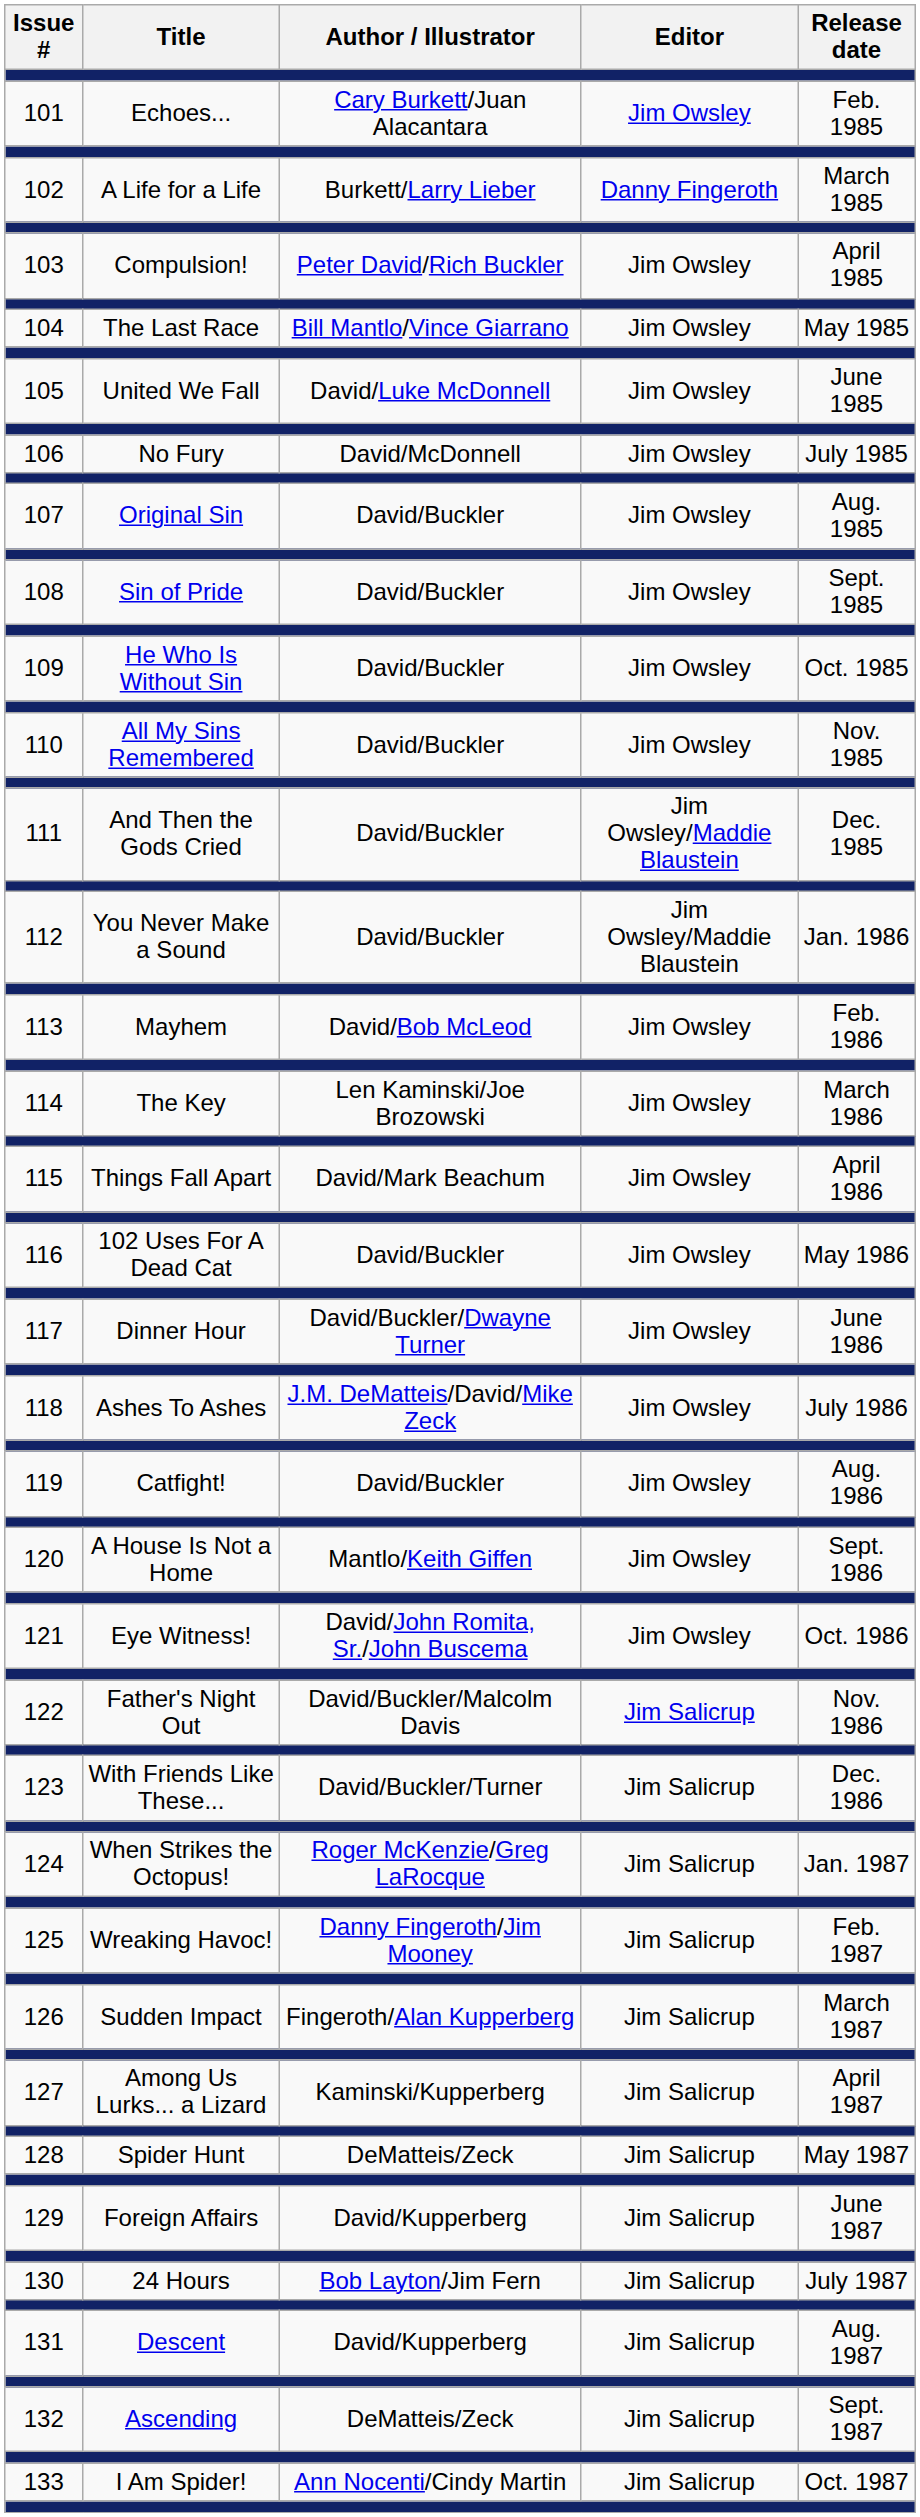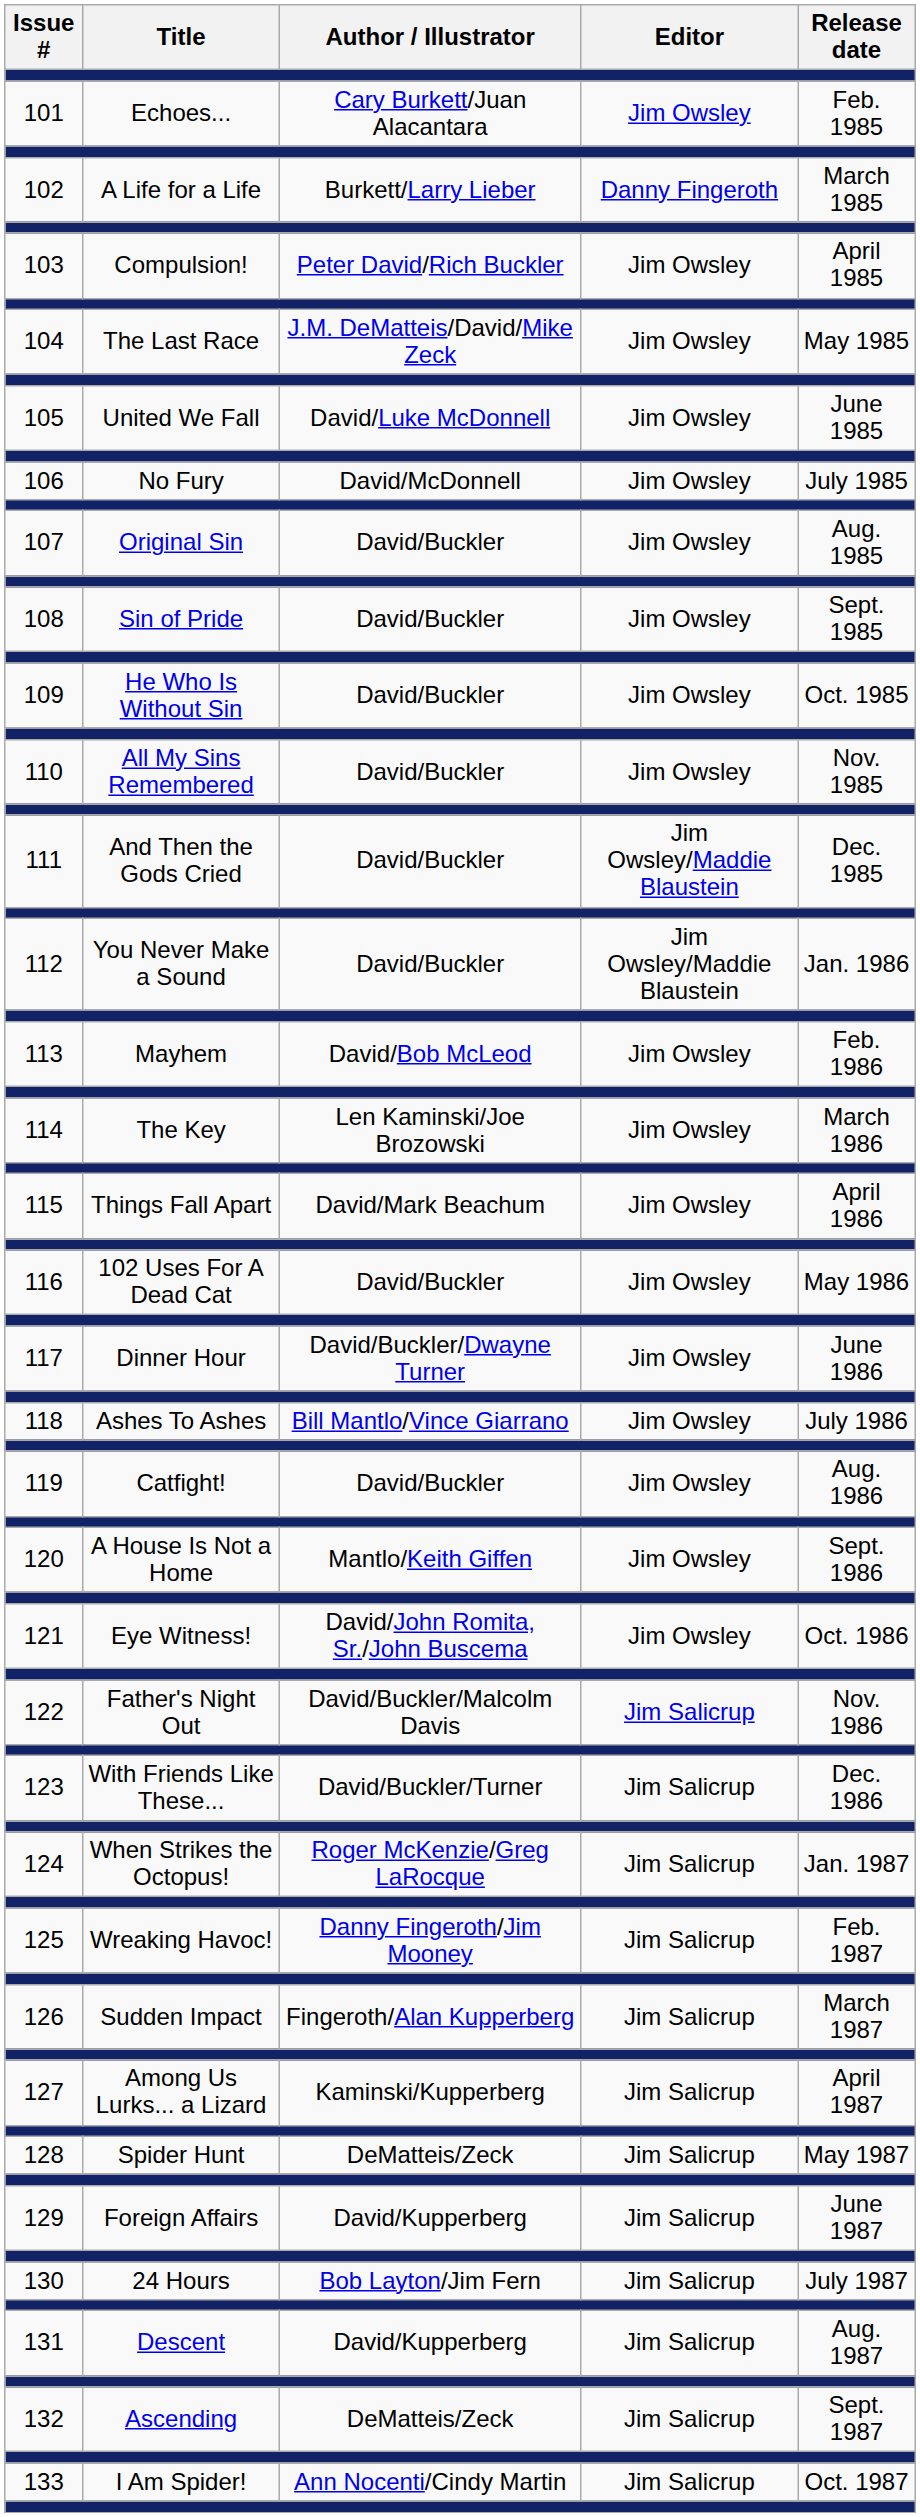 <table class="wikitable">
 <tr>
 <th>Issue #</th>
 <th>Title</th>
 <th>Author / Illustrator</th>
 <th>Editor</th>
 <th>Release date</th>
 </tr>
 <tr>
 <td colspan="6" bgcolor="#112266"></td>
 </tr>
 <tr>
 <td align="center">101</td>
 <td align="center">Echoes...</td>
 <td align="center"><a href='#'>Cary Burkett</a>/Juan Alacantara</td>
 <td align="center"><a href='#'>Jim Owsley</a></td>
 <td align="center">Feb. 1985</td>
 </tr>
 <tr>
 <td colspan="6" bgcolor="#112266"></td>
 </tr>
 <tr>
 <td align="center">102</td>
 <td align="center">A Life for a Life</td>
 <td align="center">Burkett/<a href='#'>Larry Lieber</a></td>
 <td align="center"><a href='#'>Danny Fingeroth</a></td>
 <td align="center">March 1985</td>
 </tr>
 <tr>
 <td colspan="6" bgcolor="#112266"></td>
 </tr>
 <tr>
 <td align="center">103</td>
 <td align="center">Compulsion!</td>
 <td align="center"><a href='#'>Peter David</a>/<a href='#'>Rich Buckler</a></td>
 <td align="center">Jim Owsley</td>
 <td align="center">April 1985</td>
 </tr>
 <tr>
 <td colspan="6" bgcolor="#112266"></td>
 </tr>
 <tr>
 <td align="center">104</td>
 <td align="center">The Last Race</td>
-<td align="center"><a href='#'>Bill Mantlo</a>/<a href='#'>Vince Giarrano</a></td>
+<td align="center"><a href='#'>J.M. DeMatteis</a>/David/<a href='#'>Mike Zeck</a></td>
 <td align="center">Jim Owsley</td>
 <td align="center">May 1985</td>
 </tr>
 <tr>
 <td colspan="6" bgcolor="#112266"></td>
 </tr>
 <tr>
 <td align="center">105</td>
 <td align="center">United We Fall</td>
 <td align="center">David/<a href='#'>Luke McDonnell</a></td>
 <td align="center">Jim Owsley</td>
 <td align="center">June 1985</td>
 </tr>
 <tr>
 <td colspan="6" bgcolor="#112266"></td>
 </tr>
 <tr>
 <td align="center">106</td>
 <td align="center">No Fury</td>
 <td align="center">David/McDonnell</td>
 <td align="center">Jim Owsley</td>
 <td align="center">July 1985</td>
 </tr>
 <tr>
 <td colspan="6" bgcolor="#112266"></td>
 </tr>
 <tr>
 <td align="center">107</td>
 <td align="center"><a href='#'>Original Sin</a></td>
 <td align="center">David/Buckler</td>
 <td align="center">Jim Owsley</td>
 <td align="center">Aug. 1985</td>
 </tr>
 <tr>
 <td colspan="6" bgcolor="#112266"></td>
 </tr>
 <tr>
 <td align="center">108</td>
 <td align="center"><a href='#'>Sin of Pride</a></td>
 <td align="center">David/Buckler</td>
 <td align="center">Jim Owsley</td>
 <td align="center">Sept. 1985</td>
 </tr>
 <tr>
 <td colspan="6" bgcolor="#112266"></td>
 </tr>
 <tr>
 <td align="center">109</td>
 <td align="center"><a href='#'>He Who Is Without Sin</a></td>
 <td align="center">David/Buckler</td>
 <td align="center">Jim Owsley</td>
 <td align="center">Oct. 1985</td>
 </tr>
 <tr>
 <td colspan="6" bgcolor="#112266"></td>
 </tr>
 <tr>
 <td align="center">110</td>
 <td align="center"><a href='#'>All My Sins Remembered</a></td>
 <td align="center">David/Buckler</td>
 <td align="center">Jim Owsley</td>
 <td align="center">Nov. 1985</td>
 </tr>
 <tr>
 <td colspan="6" bgcolor="#112266"></td>
 </tr>
 <tr>
 <td align="center">111</td>
 <td align="center">And Then the Gods Cried</td>
 <td align="center">David/Buckler</td>
 <td align="center">Jim Owsley/<a href='#'>Maddie Blaustein</a></td>
 <td align="center">Dec. 1985</td>
 </tr>
 <tr>
 <td colspan="6" bgcolor="#112266"></td>
 </tr>
 <tr>
 <td align="center">112</td>
 <td align="center">You Never Make a Sound</td>
 <td align="center">David/Buckler</td>
 <td align="center">Jim Owsley/Maddie Blaustein</td>
 <td align="center">Jan. 1986</td>
 </tr>
 <tr>
 <td colspan="6" bgcolor="#112266"></td>
 </tr>
 <tr>
 <td align="center">113</td>
 <td align="center">Mayhem</td>
 <td align="center">David/<a href='#'>Bob McLeod</a></td>
 <td align="center">Jim Owsley</td>
 <td align="center">Feb. 1986</td>
 </tr>
 <tr>
 <td colspan="6" bgcolor="#112266"></td>
 </tr>
 <tr>
 <td align="center">114</td>
 <td align="center">The Key</td>
 <td align="center">Len Kaminski/Joe Brozowski</td>
 <td align="center">Jim Owsley</td>
 <td align="center">March 1986</td>
 </tr>
 <tr>
 <td colspan="6" bgcolor="#112266"></td>
 </tr>
 <tr>
 <td align="center">115</td>
 <td align="center">Things Fall Apart</td>
 <td align="center">David/Mark Beachum</td>
 <td align="center">Jim Owsley</td>
 <td align="center">April 1986</td>
 </tr>
 <tr>
 <td colspan="6" bgcolor="#112266"></td>
 </tr>
 <tr>
 <td align="center">116</td>
 <td align="center">102 Uses For A Dead Cat</td>
 <td align="center">David/Buckler</td>
 <td align="center">Jim Owsley</td>
 <td align="center">May 1986</td>
 </tr>
 <tr>
 <td colspan="6" bgcolor="#112266"></td>
 </tr>
 <tr>
 <td align="center">117</td>
 <td align="center">Dinner Hour</td>
 <td align="center">David/Buckler/<a href='#'>Dwayne Turner</a></td>
 <td align="center">Jim Owsley</td>
 <td align="center">June 1986</td>
 </tr>
 <tr>
 <td colspan="6" bgcolor="#112266"></td>
 </tr>
 <tr>
 <td align="center">118</td>
 <td align="center">Ashes To Ashes</td>
-<td align="center"><a href='#'>J.M. DeMatteis</a>/David/<a href='#'>Mike Zeck</a></td>
+<td align="center"><a href='#'>Bill Mantlo</a>/<a href='#'>Vince Giarrano</a></td>
 <td align="center">Jim Owsley</td>
 <td align="center">July 1986</td>
 </tr>
 <tr>
 <td colspan="6" bgcolor="#112266"></td>
 </tr>
 <tr>
 <td align="center">119</td>
 <td align="center">Catfight!</td>
 <td align="center">David/Buckler</td>
 <td align="center">Jim Owsley</td>
 <td align="center">Aug. 1986</td>
 </tr>
 <tr>
 <td colspan="6" bgcolor="#112266"></td>
 </tr>
 <tr>
 <td align="center">120</td>
 <td align="center">A House Is Not a Home</td>
 <td align="center">Mantlo/<a href='#'>Keith Giffen</a></td>
 <td align="center">Jim Owsley</td>
 <td align="center">Sept. 1986</td>
 </tr>
 <tr>
 <td colspan="6" bgcolor="#112266"></td>
 </tr>
 <tr>
 <td align="center">121</td>
 <td align="center">Eye Witness!</td>
 <td align="center">David/<a href='#'>John Romita, Sr.</a>/<a href='#'>John Buscema</a></td>
 <td align="center">Jim Owsley</td>
 <td align="center">Oct. 1986</td>
 </tr>
 <tr>
 <td colspan="6" bgcolor="#112266"></td>
 </tr>
 <tr>
 <td align="center">122</td>
 <td align="center">Father's Night Out</td>
 <td align="center">David/Buckler/Malcolm Davis</td>
 <td align="center"><a href='#'>Jim Salicrup</a></td>
 <td align="center">Nov. 1986</td>
 </tr>
 <tr>
 <td colspan="6" bgcolor="#112266"></td>
 </tr>
 <tr>
 <td align="center">123</td>
 <td align="center">With Friends Like These...</td>
 <td align="center">David/Buckler/Turner</td>
 <td align="center">Jim Salicrup</td>
 <td align="center">Dec. 1986</td>
 </tr>
 <tr>
 <td colspan="6" bgcolor="#112266"></td>
 </tr>
 <tr>
 <td align="center">124</td>
 <td align="center">When Strikes the Octopus!</td>
 <td align="center"><a href='#'>Roger McKenzie</a>/<a href='#'>Greg LaRocque</a></td>
 <td align="center">Jim Salicrup</td>
 <td align="center">Jan. 1987</td>
 </tr>
 <tr>
 <td colspan="6" bgcolor="#112266"></td>
 </tr>
 <tr>
 <td align="center">125</td>
 <td align="center">Wreaking Havoc!</td>
 <td align="center"><a href='#'>Danny Fingeroth</a>/<a href='#'>Jim Mooney</a></td>
 <td align="center">Jim Salicrup</td>
 <td align="center">Feb. 1987</td>
 </tr>
 <tr>
 <td colspan="6" bgcolor="#112266"></td>
 </tr>
 <tr>
 <td align="center">126</td>
 <td align="center">Sudden Impact</td>
 <td align="center">Fingeroth/<a href='#'>Alan Kupperberg</a></td>
 <td align="center">Jim Salicrup</td>
 <td align="center">March 1987</td>
 </tr>
 <tr>
 <td colspan="6" bgcolor="#112266"></td>
 </tr>
 <tr>
 <td align="center">127</td>
 <td align="center">Among Us Lurks... a Lizard</td>
 <td align="center">Kaminski/Kupperberg</td>
 <td align="center">Jim Salicrup</td>
 <td align="center">April 1987</td>
 </tr>
 <tr>
 <td colspan="6" bgcolor="#112266"></td>
 </tr>
 <tr>
 <td align="center">128</td>
 <td align="center">Spider Hunt</td>
 <td align="center">DeMatteis/Zeck</td>
 <td align="center">Jim Salicrup</td>
 <td align="center">May 1987</td>
 </tr>
 <tr>
 <td colspan="6" bgcolor="#112266"></td>
 </tr>
 <tr>
 <td align="center">129</td>
 <td align="center">Foreign Affairs</td>
 <td align="center">David/Kupperberg</td>
 <td align="center">Jim Salicrup</td>
 <td align="center">June 1987</td>
 </tr>
 <tr>
 <td colspan="6" bgcolor="#112266"></td>
 </tr>
 <tr>
 <td align="center">130</td>
 <td align="center">24 Hours</td>
 <td align="center"><a href='#'>Bob Layton</a>/Jim Fern</td>
 <td align="center">Jim Salicrup</td>
 <td align="center">July 1987</td>
 </tr>
 <tr>
 <td colspan="6" bgcolor="#112266"></td>
 </tr>
 <tr>
 <td align="center">131</td>
 <td align="center"><a href='#'>Descent</a></td>
 <td align="center">David/Kupperberg</td>
 <td align="center">Jim Salicrup</td>
 <td align="center">Aug. 1987</td>
 </tr>
 <tr>
 <td colspan="6" bgcolor="#112266"></td>
 </tr>
 <tr>
 <td align="center">132</td>
 <td align="center"><a href='#'>Ascending</a></td>
 <td align="center">DeMatteis/Zeck</td>
 <td align="center">Jim Salicrup</td>
 <td align="center">Sept. 1987</td>
 </tr>
 <tr>
 <td colspan="6" bgcolor="#112266"></td>
 </tr>
 <tr>
 <td align="center">133</td>
 <td align="center">I Am Spider!</td>
 <td align="center"><a href='#'>Ann Nocenti</a>/Cindy Martin</td>
 <td align="center">Jim Salicrup</td>
 <td align="center">Oct. 1987</td>
 </tr>
 <tr>
 <td colspan="6" bgcolor="#112266"></td>
 </tr>
 <tr>
 </tr>
 </table>
